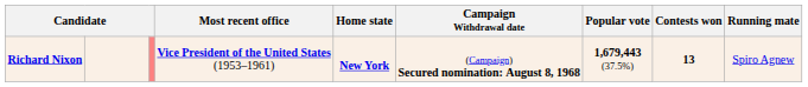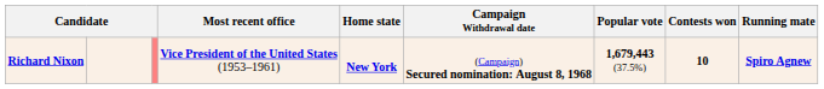 <table class="sortable wikitable" style="text-align:center;">
 <tr>
 <th colspan="3">Candidate</th>
 <th class="unsortable">Most recent office</th>
 <th>Home state</th>
 <th data-sort-type="date">Campaign<br><small>Withdrawal date</small></th>
 <th>Popular vote</th>
 <th>Contests won</th>
 <th>Running mate</th>
 </tr>
 <tr style="background:linen;">
 <th style="background:linen;" scope="row" data-sort-=""><a href='#'>Richard Nixon</a></th>
 <td style="min-width:80px;"></td>
 <td style="background:#FF8080;"></td>
 <td><strong><a href='#'>Vice President of the United States</a></strong><br>(1953–1961)</td>
 <td><strong><br><a href='#'>New York</a></strong></td>
 <td data-sort-value="0"><br><small>(<a href='#'>Campaign</a>)</small><br><strong>Secured nomination:</strong> <strong>August 8, 1968</strong></td>
 <td data-sort-value="1,679,443"><strong>1,679,443</strong><br><small>(37.5%)</small></td>
-<td data-sort-value="10"><strong>13</strong></td>
-<td><a href='#'>Spiro Agnew</a></td>
+<td data-sort-value="10"><strong>10</strong></td>
+<td><strong><a href='#'>Spiro Agnew</a></strong></td>
 </tr>
 </table>
